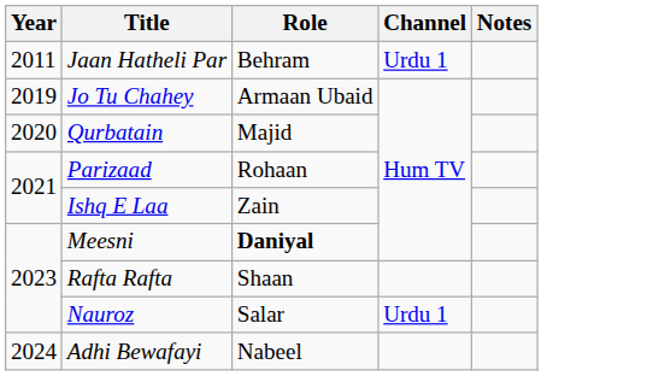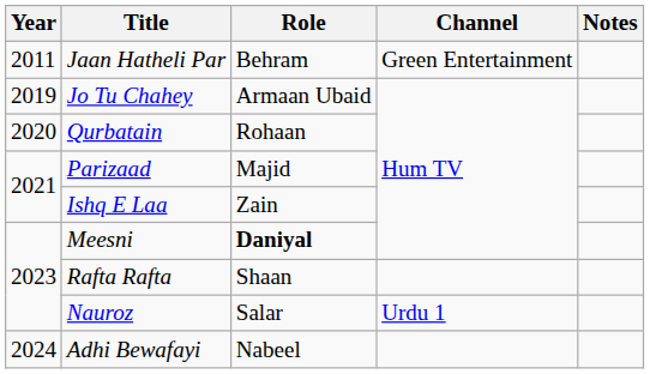 <table class="sortable wikitable">
 <tr>
 <th>Year</th>
 <th>Title</th>
 <th>Role</th>
 <th>Channel</th>
 <th>Notes</th>
 </tr>
 <tr>
 <td>2011</td>
 <td><em>Jaan Hatheli Par</em></td>
 <td>Behram</td>
-<td><a href='#'>Urdu 1</a></td>
+<td>Green Entertainment</td>
 <td></td>
 </tr>
 <tr>
 <td>2019</td>
 <td><em><a href='#'>Jo Tu Chahey</a></em></td>
 <td>Armaan Ubaid</td>
 <td rowspan="5"><a href='#'>Hum TV</a></td>
 <td></td>
 </tr>
 <tr>
 <td>2020</td>
 <td><em><a href='#'>Qurbatain</a></em></td>
-<td>Majid</td>
+<td>Rohaan</td>
 <td></td>
 </tr>
 <tr>
 <td rowspan="2">2021</td>
 <td><em><a href='#'>Parizaad</a></em></td>
-<td>Rohaan</td>
+<td>Majid</td>
 <td></td>
 </tr>
 <tr>
 <td><em><a href='#'>Ishq E Laa</a></em></td>
 <td>Zain</td>
 <td></td>
 </tr>
 <tr>
 <td rowspan="3">2023</td>
 <td><em>Meesni</em></td>
 <td><strong>Daniyal</strong></td>
 <td></td>
 </tr>
 <tr>
 <td><em>Rafta Rafta</em></td>
 <td>Shaan</td>
 <td></td>
 <td></td>
 </tr>
 <tr>
 <td><em><a href='#'>Nauroz</a></em></td>
 <td>Salar</td>
 <td><a href='#'>Urdu 1</a></td>
 <td></td>
 </tr>
 <tr>
 <td>2024</td>
 <td><em>Adhi Bewafayi</em></td>
 <td>Nabeel</td>
 <td></td>
 <td></td>
 </tr>
 </table>
